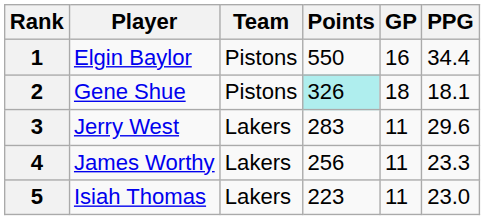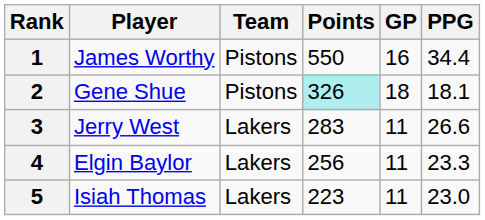 <table class="wikitable sortable">
 <tr>
 <th>Rank</th>
 <th>Player</th>
 <th>Team</th>
 <th>Points</th>
 <th>GP</th>
 <th>PPG</th>
 </tr>
 <tr>
 <th>1</th>
-<td><a href='#'>Elgin Baylor</a></td>
+<td><a href='#'>James Worthy</a></td>
 <td>Pistons</td>
 <td>550</td>
 <td>16</td>
 <td>34.4</td>
 </tr>
 <tr>
 <th>2</th>
 <td><a href='#'>Gene Shue</a></td>
 <td>Pistons</td>
 <td style="background: paleturquoise;">326</td>
 <td>18</td>
 <td>18.1</td>
 </tr>
 <tr>
 <th>3</th>
 <td><a href='#'>Jerry West</a></td>
 <td>Lakers</td>
 <td>283</td>
 <td>11</td>
-<td>29.6</td>
+<td>26.6</td>
 </tr>
 <tr>
 <th>4</th>
-<td><a href='#'>James Worthy</a></td>
+<td><a href='#'>Elgin Baylor</a></td>
 <td>Lakers</td>
 <td>256</td>
 <td>11</td>
 <td>23.3</td>
 </tr>
 <tr>
 <th>5</th>
 <td><a href='#'>Isiah Thomas</a></td>
 <td>Lakers</td>
 <td>223</td>
 <td>11</td>
 <td>23.0</td>
 </tr>
 </table>
